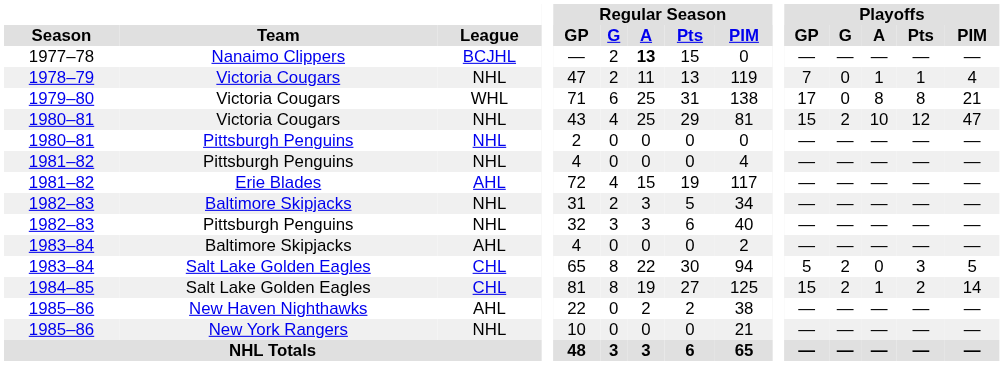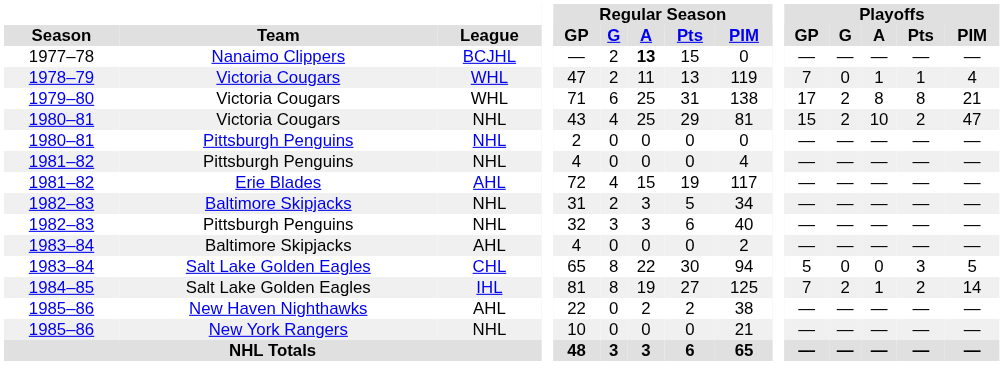 <table border="0" cellpadding="1" cellspacing="0" style="text-align:center; width:75%">
 <tr bgcolor="#e0e0e0">
 <th colspan="3"  bgcolor="#ffffff"> </th>
 <th rowspan="99" bgcolor="#ffffff"> </th>
 <th colspan="5">Regular Season</th>
 <th rowspan="99" bgcolor="#ffffff"> </th>
 <th colspan="5">Playoffs</th>
 </tr>
 <tr bgcolor="#e0e0e0">
 <th>Season</th>
 <th>Team</th>
 <th>League</th>
 <th>GP</th>
 <th><a href='#'>G</a></th>
 <th><a href='#'>A</a></th>
 <th><a href='#'>Pts</a></th>
 <th><a href='#'>PIM</a></th>
 <th>GP</th>
 <th>G</th>
 <th>A</th>
 <th>Pts</th>
 <th>PIM</th>
 </tr>
 <tr>
 <td>1977–78</td>
 <td><a href='#'>Nanaimo Clippers</a></td>
 <td><a href='#'>BCJHL</a></td>
 <td>—</td>
 <td>2</td>
 <td><strong>13</strong></td>
 <td>15</td>
 <td>0</td>
 <td>—</td>
 <td>—</td>
 <td>—</td>
 <td>—</td>
 <td>—</td>
 </tr>
 <tr bgcolor="#f0f0f0">
 <td><a href='#'>1978–79</a></td>
 <td><a href='#'>Victoria Cougars</a></td>
-<td>NHL</td>
+<td><a href='#'>WHL</a></td>
 <td>47</td>
 <td>2</td>
 <td>11</td>
 <td>13</td>
 <td>119</td>
 <td>7</td>
 <td>0</td>
 <td>1</td>
 <td>1</td>
 <td>4</td>
 </tr>
 <tr>
 <td><a href='#'>1979–80</a></td>
 <td>Victoria Cougars</td>
 <td>WHL</td>
 <td>71</td>
 <td>6</td>
 <td>25</td>
 <td>31</td>
 <td>138</td>
 <td>17</td>
-<td>0</td>
+<td>2</td>
 <td>8</td>
 <td>8</td>
 <td>21</td>
 </tr>
 <tr bgcolor="#f0f0f0">
 <td><a href='#'>1980–81</a></td>
 <td>Victoria Cougars</td>
 <td>NHL</td>
 <td>43</td>
 <td>4</td>
 <td>25</td>
 <td>29</td>
 <td>81</td>
 <td>15</td>
 <td>2</td>
 <td>10</td>
-<td>12</td>
+<td>2</td>
 <td>47</td>
 </tr>
 <tr>
 <td><a href='#'>1980–81</a></td>
 <td><a href='#'>Pittsburgh Penguins</a></td>
 <td><a href='#'>NHL</a></td>
 <td>2</td>
 <td>0</td>
 <td>0</td>
 <td>0</td>
 <td>0</td>
 <td>—</td>
 <td>—</td>
 <td>—</td>
 <td>—</td>
 <td>—</td>
 </tr>
 <tr bgcolor="#f0f0f0">
 <td><a href='#'>1981–82</a></td>
 <td>Pittsburgh Penguins</td>
 <td>NHL</td>
 <td>4</td>
 <td>0</td>
 <td>0</td>
 <td>0</td>
 <td>4</td>
 <td>—</td>
 <td>—</td>
 <td>—</td>
 <td>—</td>
 <td>—</td>
 </tr>
 <tr>
 <td><a href='#'>1981–82</a></td>
 <td><a href='#'>Erie Blades</a></td>
 <td><a href='#'>AHL</a></td>
 <td>72</td>
 <td>4</td>
 <td>15</td>
 <td>19</td>
 <td>117</td>
 <td>—</td>
 <td>—</td>
 <td>—</td>
 <td>—</td>
 <td>—</td>
 </tr>
 <tr bgcolor="#f0f0f0">
 <td><a href='#'>1982–83</a></td>
 <td><a href='#'>Baltimore Skipjacks</a></td>
 <td>NHL</td>
 <td>31</td>
 <td>2</td>
 <td>3</td>
 <td>5</td>
 <td>34</td>
 <td>—</td>
 <td>—</td>
 <td>—</td>
 <td>—</td>
 <td>—</td>
 </tr>
 <tr>
 <td><a href='#'>1982–83</a></td>
 <td>Pittsburgh Penguins</td>
 <td>NHL</td>
 <td>32</td>
 <td>3</td>
 <td>3</td>
 <td>6</td>
 <td>40</td>
 <td>—</td>
 <td>—</td>
 <td>—</td>
 <td>—</td>
 <td>—</td>
 </tr>
 <tr bgcolor="#f0f0f0">
 <td><a href='#'>1983–84</a></td>
 <td>Baltimore Skipjacks</td>
 <td>AHL</td>
 <td>4</td>
 <td>0</td>
 <td>0</td>
 <td>0</td>
 <td>2</td>
 <td>—</td>
 <td>—</td>
 <td>—</td>
 <td>—</td>
 <td>—</td>
 </tr>
 <tr>
 <td><a href='#'>1983–84</a></td>
 <td><a href='#'>Salt Lake Golden Eagles</a></td>
 <td><a href='#'>CHL</a></td>
 <td>65</td>
 <td>8</td>
 <td>22</td>
 <td>30</td>
 <td>94</td>
 <td>5</td>
-<td>2</td>
+<td>0</td>
 <td>0</td>
 <td>3</td>
 <td>5</td>
 </tr>
 <tr bgcolor="#f0f0f0">
 <td><a href='#'>1984–85</a></td>
 <td>Salt Lake Golden Eagles</td>
-<td><a href='#'>CHL</a></td>
+<td><a href='#'>IHL</a></td>
 <td>81</td>
 <td>8</td>
 <td>19</td>
 <td>27</td>
 <td>125</td>
-<td>15</td>
+<td>7</td>
 <td>2</td>
 <td>1</td>
 <td>2</td>
 <td>14</td>
 </tr>
 <tr>
 <td><a href='#'>1985–86</a></td>
 <td><a href='#'>New Haven Nighthawks</a></td>
 <td>AHL</td>
 <td>22</td>
 <td>0</td>
 <td>2</td>
 <td>2</td>
 <td>38</td>
 <td>—</td>
 <td>—</td>
 <td>—</td>
 <td>—</td>
 <td>—</td>
 </tr>
 <tr bgcolor="#f0f0f0">
 <td><a href='#'>1985–86</a></td>
 <td><a href='#'>New York Rangers</a></td>
 <td>NHL</td>
 <td>10</td>
 <td>0</td>
 <td>0</td>
 <td>0</td>
 <td>21</td>
 <td>—</td>
 <td>—</td>
 <td>—</td>
 <td>—</td>
 <td>—</td>
 </tr>
 <tr bgcolor="#e0e0e0">
 <th colspan="3">NHL Totals</th>
 <th>48</th>
 <th>3</th>
 <th>3</th>
 <th>6</th>
 <th>65</th>
 <th>—</th>
 <th>—</th>
 <th>—</th>
 <th>—</th>
 <th>—</th>
 </tr>
 </table>
